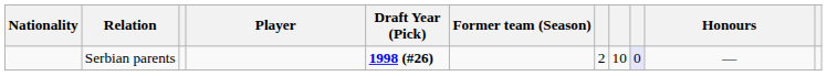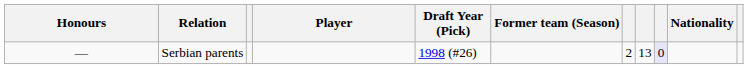 <table class="wikitable sortable" style="font-size:95%">
 <tr>
-<th scope="col" class="unsortable">Nationality</th>
+<th scope="col" width="170px">Honours</th>
 <th scope="col" class="unsortable">Relation</th>
 <th scope="col"></th>
 <th scope="col" width="180px">Player</th>
 <th scope="col" width="80px">Draft Year (Pick)</th>
 <th scope="col" class="unsortable">Former team (Season)</th>
 <th scope="col"></th>
 <th scope="col"></th>
 <th scope="col"></th>
-<th scope="col" width="170px">Honours</th>
+<th scope="col" class="unsortable">Nationality</th>
 <th scope="col"></th>
 </tr>
 <tr>
-<td></td>
+<td align="center">—</td>
 <td>Serbian parents</td>
 <td align="center"></td>
 <td></td>
-<td><strong><a href='#'>1998</a> (#26)</strong></td>
+<td><a href='#'>1998</a> (#26)</td>
 <td></td>
 <td align="center">2</td>
-<td align="center">10</td>
+<td align="center">13</td>
 <td align="center" style="background: lavender;">0</td>
-<td align="center">—</td>
+<td></td>
 <td align="center"></td>
 </tr>
 </table>
